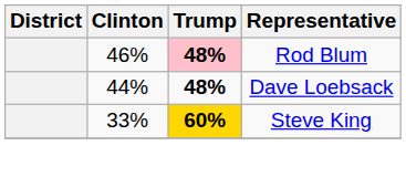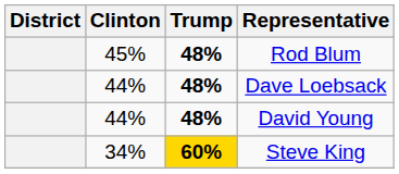 <table class=wikitable>
 <tr>
 <th>District</th>
 <th>Clinton</th>
 <th>Trump</th>
 <th>Representative</th>
 </tr>
 <tr align=center>
 <th></th>
-<td>46%</td>
-<td style="background: pink;"><strong>48%</strong></td>
+<td>45%</td>
+<td><strong>48%</strong></td>
 <td><a href='#'>Rod Blum</a></td>
 </tr>
 <tr align=center>
 <th></th>
 <td>44%</td>
 <td><strong>48%</strong></td>
 <td><a href='#'>Dave Loebsack</a></td>
 </tr>
 <tr align=center>
 <th></th>
-<td>33%</td>
+<td>44%</td>
+<td><strong>48%</strong></td>
+<td><a href='#'>David Young</a></td>
+</tr>
+<tr align=center>
+<th></th>
+<td>34%</td>
 <td style="background: gold;"><strong>60%</strong></td>
 <td><a href='#'>Steve King</a></td>
 </tr>
 <tr align=center>
 </tr>
 </table>
